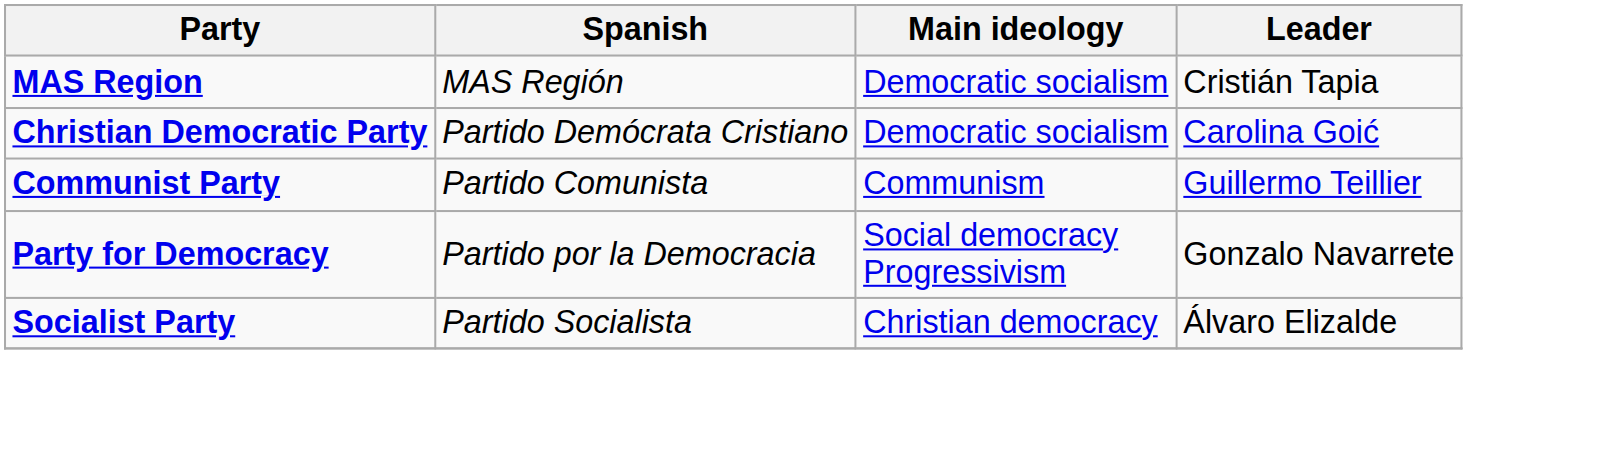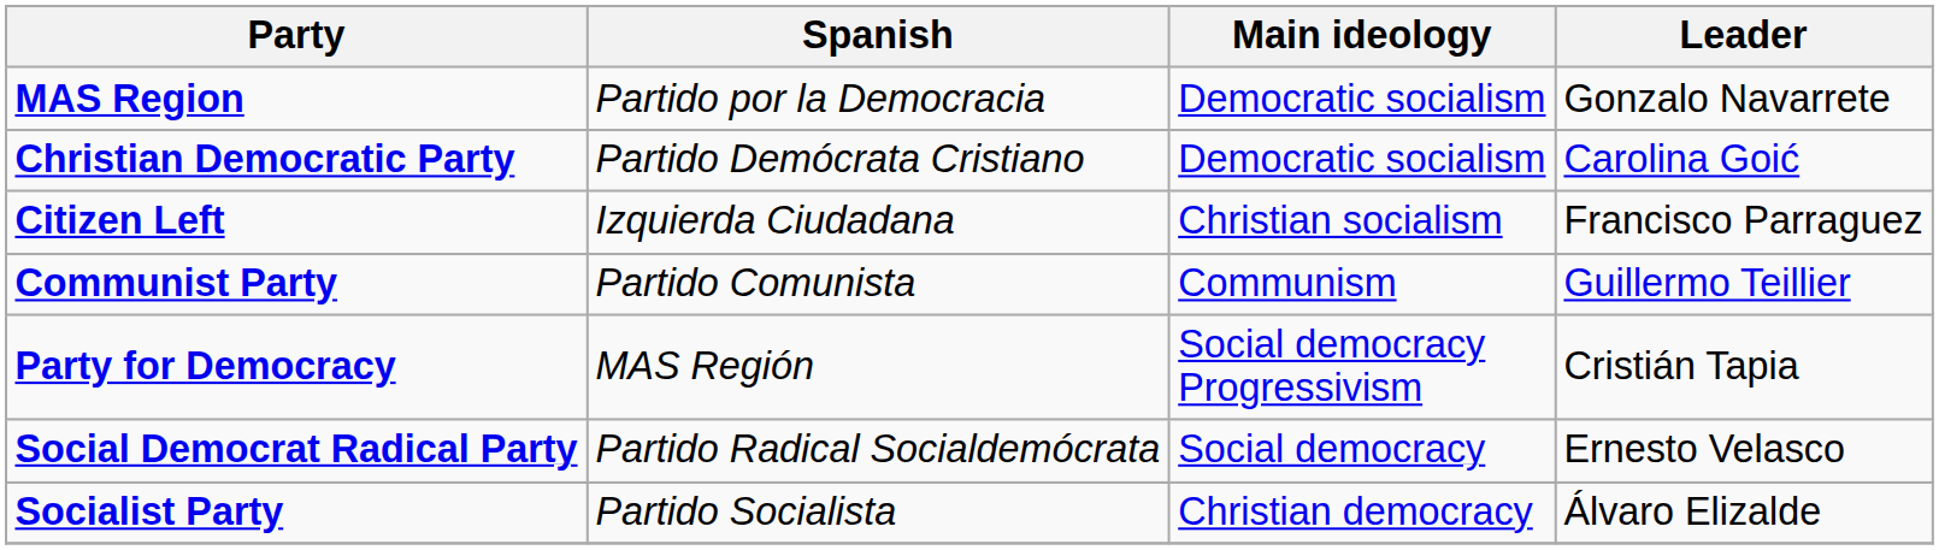 <table class="wikitable sortable" style="font-size:100%">
 <tr>
 <th>Party</th>
 <th>Spanish</th>
 <th>Main ideology</th>
 <th>Leader</th>
 </tr>
 <tr>
 <td> <strong><a href='#'>MAS Region</a></strong></td>
-<td><em>MAS Región</em></td>
+<td><em>Partido por la Democracia</em></td>
 <td><a href='#'>Democratic socialism</a></td>
-<td>Cristián Tapia</td>
+<td>Gonzalo Navarrete</td>
 </tr>
 <tr>
 <td> <strong><a href='#'>Christian Democratic Party</a></strong></td>
 <td><em>Partido Demócrata Cristiano</em></td>
 <td><a href='#'>Democratic socialism</a></td>
 <td><a href='#'>Carolina Goić</a></td>
+</tr>
+<tr>
+<td> <strong><a href='#'>Citizen Left</a></strong></td>
+<td><em>Izquierda Ciudadana</em></td>
+<td><a href='#'>Christian socialism</a></td>
+<td>Francisco Parraguez</td>
 </tr>
 <tr>
 <td> <strong><a href='#'>Communist Party</a></strong></td>
 <td><em>Partido Comunista</em></td>
 <td><a href='#'>Communism</a></td>
 <td><a href='#'>Guillermo Teillier</a></td>
 </tr>
 <tr>
 <td> <strong><a href='#'>Party for Democracy</a></strong></td>
-<td><em>Partido por la Democracia</em></td>
+<td><em>MAS Región</em></td>
 <td><a href='#'>Social democracy</a><br><a href='#'>Progressivism</a></td>
-<td>Gonzalo Navarrete</td>
+<td>Cristián Tapia</td>
+</tr>
+<tr>
+<td> <strong><a href='#'>Social Democrat Radical Party</a></strong></td>
+<td><em>Partido Radical Socialdemócrata</em></td>
+<td><a href='#'>Social democracy</a></td>
+<td>Ernesto Velasco</td>
 </tr>
 <tr>
 <td> <strong><a href='#'>Socialist Party</a></strong></td>
 <td><em>Partido Socialista</em></td>
 <td><a href='#'>Christian democracy</a></td>
 <td>Álvaro Elizalde</td>
 </tr>
 <tr>
 </tr>
 </table>
